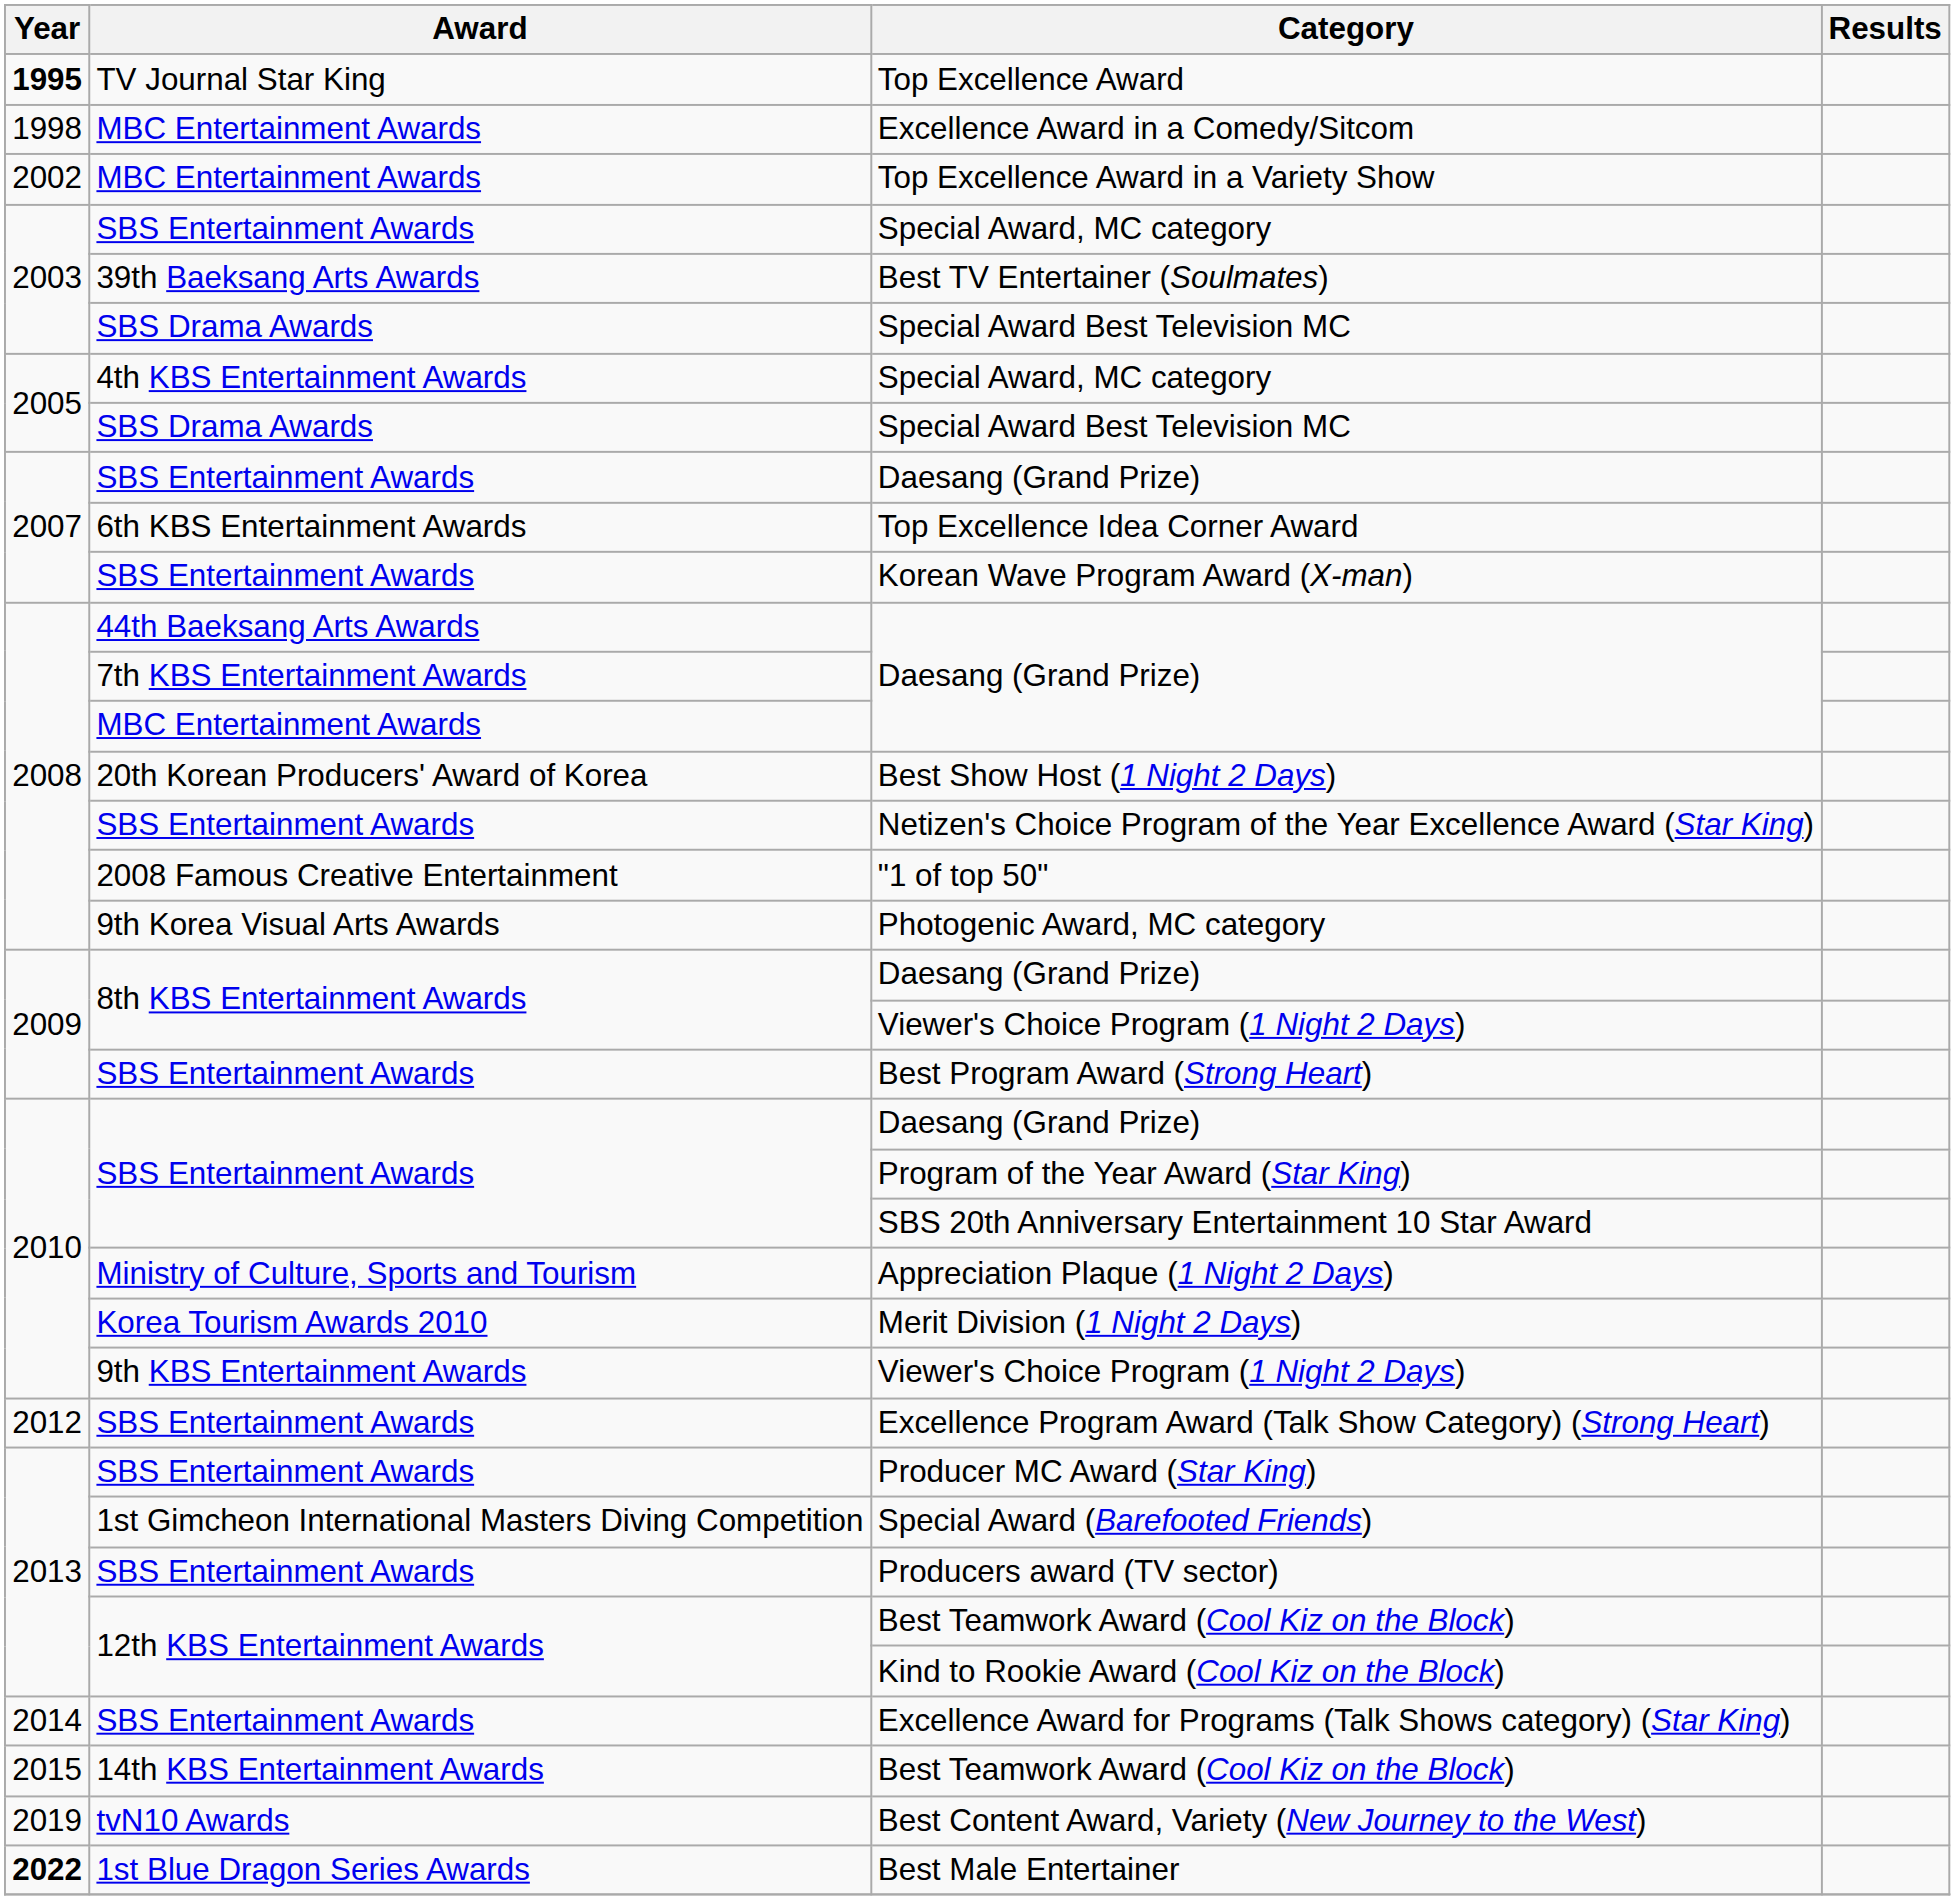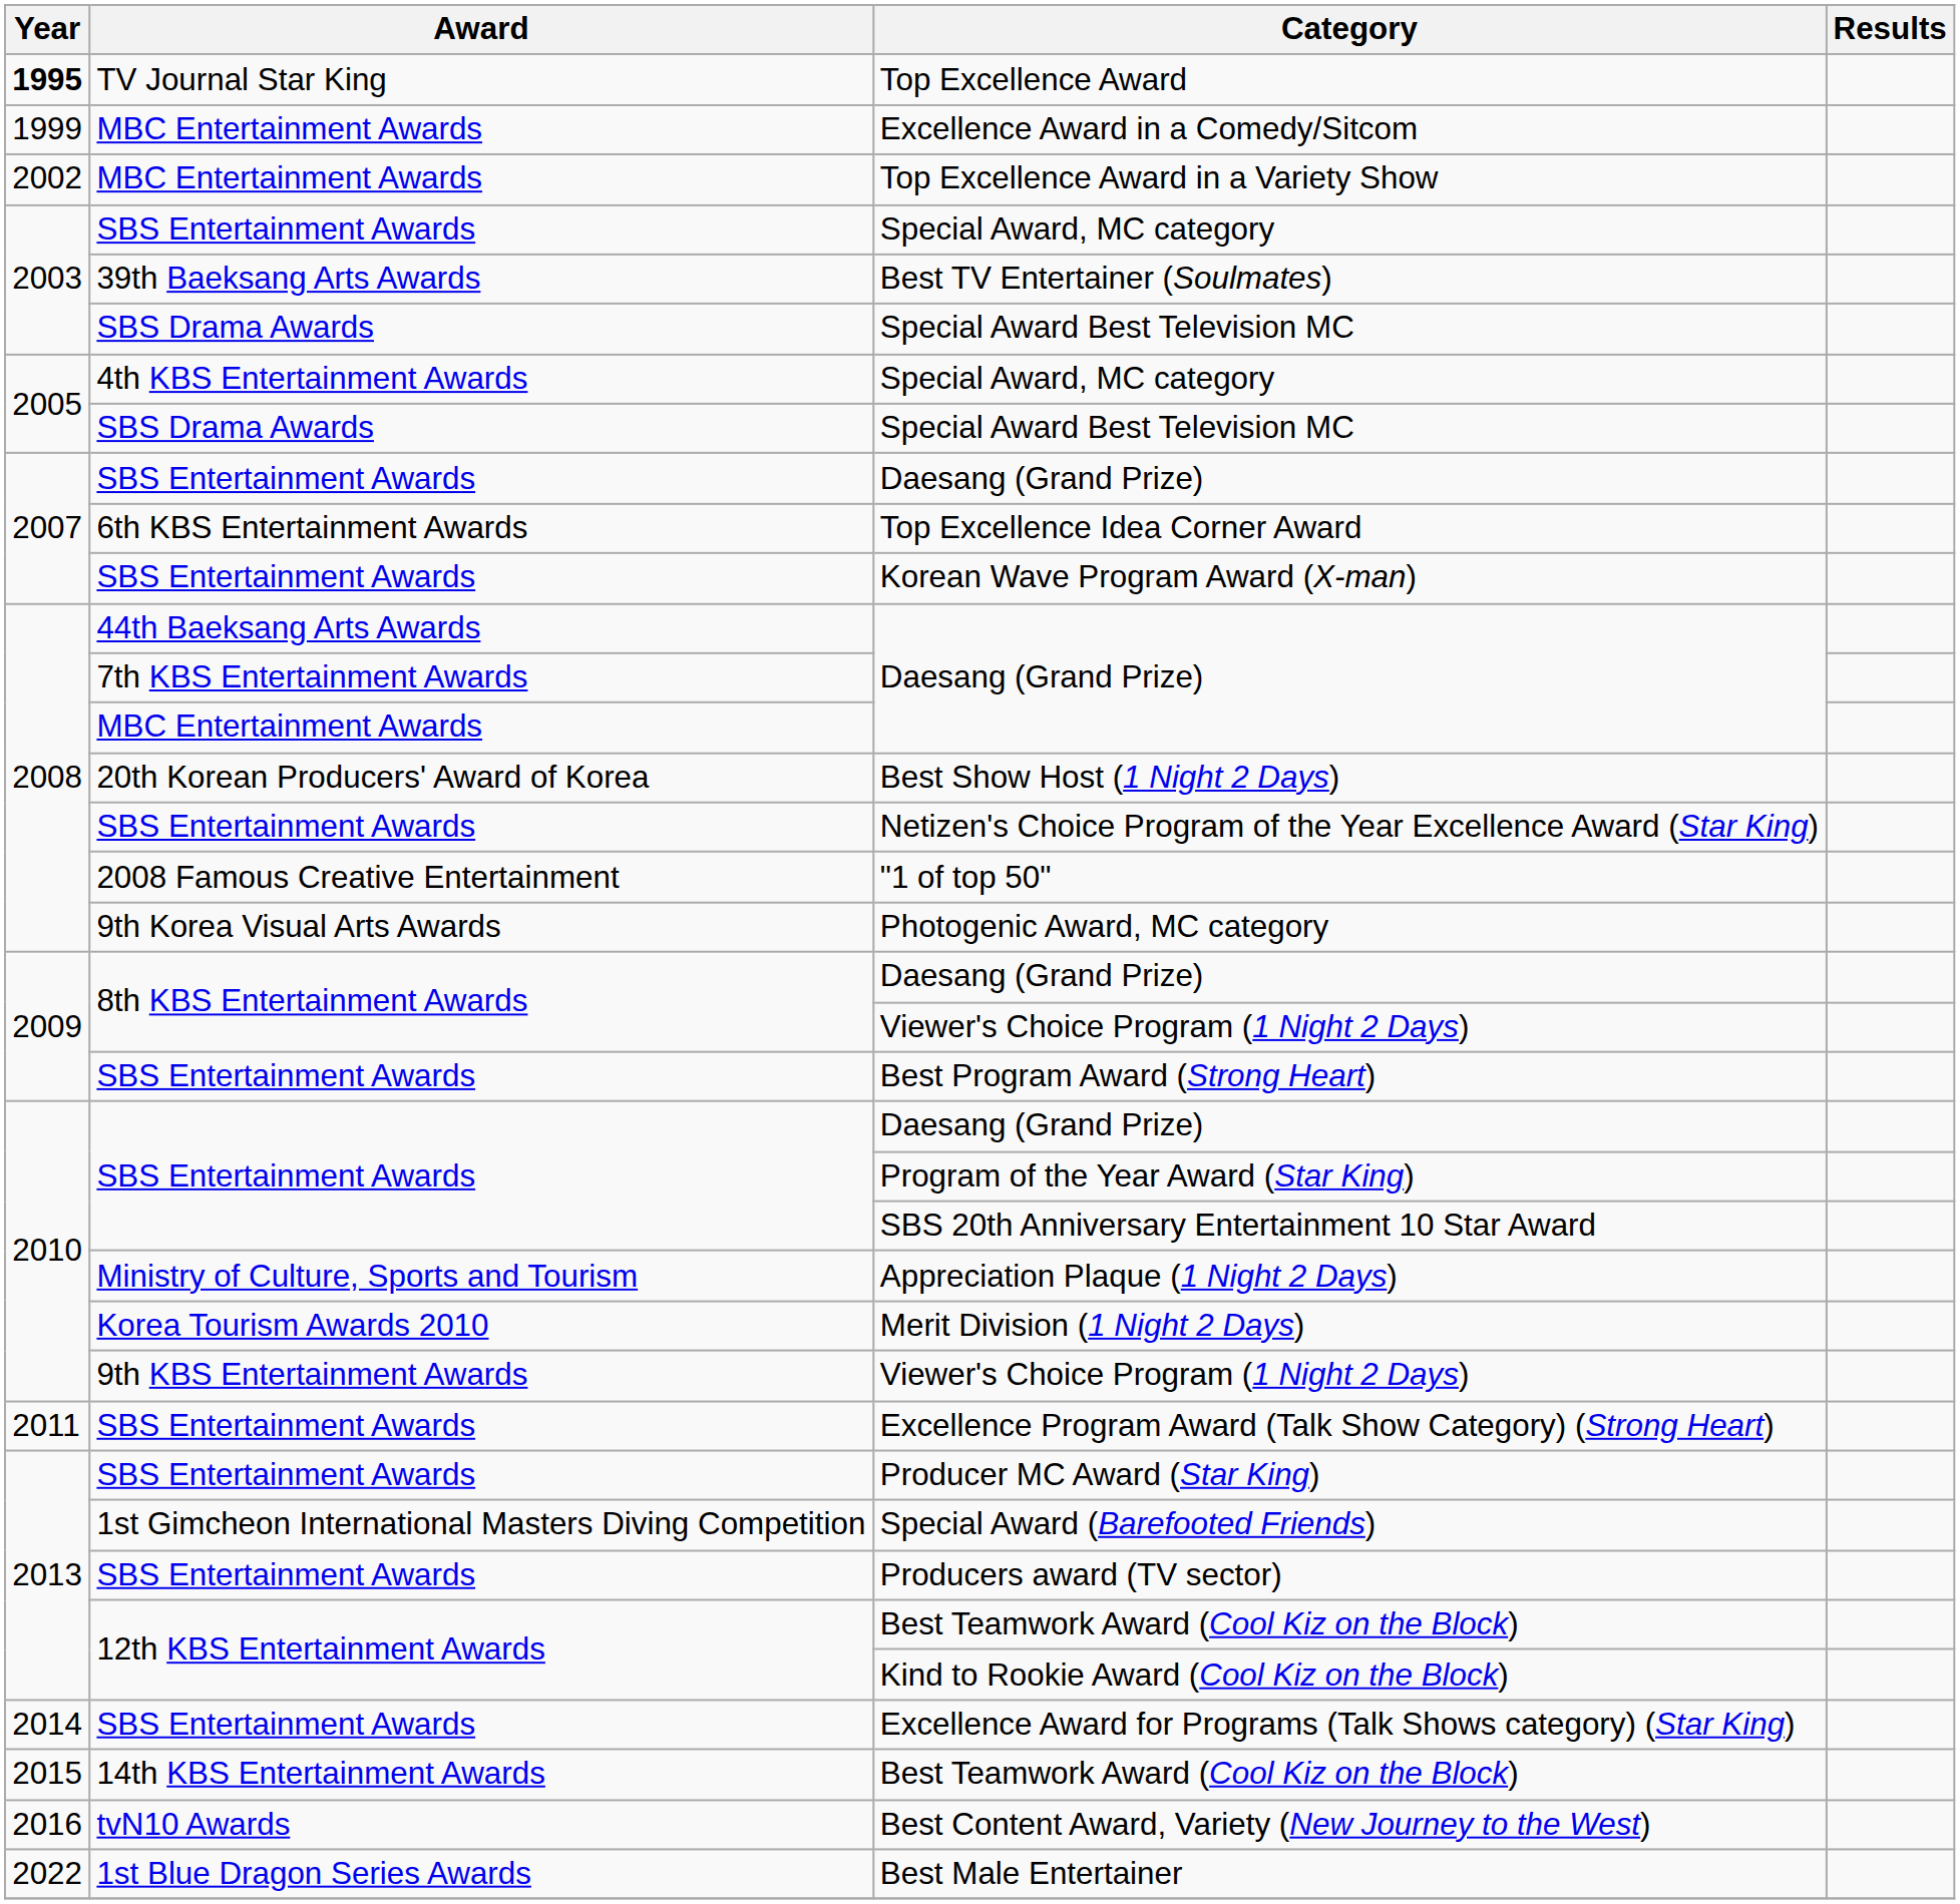 <table class="wikitable">
 <tr>
 <th>Year</th>
 <th>Award</th>
 <th>Category</th>
 <th>Results</th>
 </tr>
 <tr>
 <td><strong>1995</strong></td>
 <td>TV Journal Star King</td>
 <td>Top Excellence Award</td>
 <td></td>
 </tr>
 <tr>
-<td>1998</td>
+<td>1999</td>
 <td><a href='#'>MBC Entertainment Awards</a></td>
 <td>Excellence Award in a Comedy/Sitcom</td>
 <td></td>
 </tr>
 <tr>
 <td>2002</td>
 <td><a href='#'>MBC Entertainment Awards</a></td>
 <td>Top Excellence Award in a Variety Show</td>
 <td></td>
 </tr>
 <tr>
 <td rowspan=3>2003</td>
 <td><a href='#'>SBS Entertainment Awards</a></td>
 <td>Special Award, MC category</td>
 <td></td>
 </tr>
 <tr>
 <td>39th <a href='#'>Baeksang Arts Awards</a></td>
 <td>Best TV Entertainer (<em>Soulmates</em>)</td>
 <td></td>
 </tr>
 <tr>
 <td><a href='#'>SBS Drama Awards</a></td>
 <td>Special Award Best Television MC</td>
 <td></td>
 </tr>
 <tr>
 <td rowspan=2>2005</td>
 <td>4th <a href='#'>KBS Entertainment Awards</a></td>
 <td>Special Award, MC category</td>
 <td></td>
 </tr>
 <tr>
 <td><a href='#'>SBS Drama Awards</a></td>
 <td>Special Award Best Television MC</td>
 <td></td>
 </tr>
 <tr>
 <td rowspan=3>2007</td>
 <td><a href='#'>SBS Entertainment Awards</a></td>
 <td>Daesang (Grand Prize)</td>
 <td></td>
 </tr>
 <tr>
 <td>6th KBS Entertainment Awards</td>
 <td>Top Excellence Idea Corner Award</td>
 <td></td>
 </tr>
 <tr>
 <td><a href='#'>SBS Entertainment Awards</a></td>
 <td>Korean Wave Program Award (<em>X-man</em>)</td>
 <td></td>
 </tr>
 <tr>
 <td rowspan=7>2008</td>
 <td><a href='#'>44th Baeksang Arts Awards</a></td>
 <td rowspan=3>Daesang (Grand Prize)</td>
 <td></td>
 </tr>
 <tr>
 <td>7th <a href='#'>KBS Entertainment Awards</a></td>
 <td></td>
 </tr>
 <tr>
 <td><a href='#'>MBC Entertainment Awards</a></td>
 <td></td>
 </tr>
 <tr>
 <td>20th Korean Producers' Award of Korea</td>
 <td>Best Show Host (<em><a href='#'>1 Night 2 Days</a></em>)</td>
 <td></td>
 </tr>
 <tr>
 <td><a href='#'>SBS Entertainment Awards</a></td>
 <td>Netizen's Choice Program of the Year Excellence Award  (<em><a href='#'>Star King</a></em>)</td>
 <td></td>
 </tr>
 <tr>
 <td>2008 Famous Creative Entertainment</td>
 <td>"1 of top 50"</td>
 <td></td>
 </tr>
 <tr>
 <td>9th Korea Visual Arts Awards</td>
 <td>Photogenic Award, MC category</td>
 <td></td>
 </tr>
 <tr>
 <td rowspan=3>2009</td>
 <td rowspan=2>8th <a href='#'>KBS Entertainment Awards</a></td>
 <td>Daesang (Grand Prize)</td>
 <td></td>
 </tr>
 <tr>
 <td>Viewer's Choice Program (<em><a href='#'>1 Night 2 Days</a></em>)</td>
 <td></td>
 </tr>
 <tr>
 <td><a href='#'>SBS Entertainment Awards</a></td>
 <td>Best Program Award  (<em><a href='#'>Strong Heart</a></em>)</td>
 <td></td>
 </tr>
 <tr>
 <td rowspan=6>2010</td>
 <td rowspan =3><a href='#'>SBS Entertainment Awards</a></td>
 <td>Daesang (Grand Prize)</td>
 <td></td>
 </tr>
 <tr>
 <td>Program of the Year Award (<em><a href='#'>Star King</a></em>)</td>
 <td></td>
 </tr>
 <tr>
 <td>SBS 20th Anniversary Entertainment 10 Star Award</td>
 <td></td>
 </tr>
 <tr>
 <td><a href='#'>Ministry of Culture, Sports and Tourism</a></td>
 <td>Appreciation Plaque (<em><a href='#'>1 Night 2 Days</a></em>)</td>
 <td></td>
 </tr>
 <tr>
 <td><a href='#'>Korea Tourism Awards 2010</a></td>
 <td>Merit Division (<em><a href='#'>1 Night 2 Days</a></em>)</td>
 <td></td>
 </tr>
 <tr>
 <td>9th <a href='#'>KBS Entertainment Awards</a></td>
 <td>Viewer's Choice Program (<em><a href='#'>1 Night 2 Days</a></em>)</td>
 <td></td>
 </tr>
 <tr>
-<td>2012</td>
+<td>2011</td>
 <td><a href='#'>SBS Entertainment Awards</a></td>
 <td>Excellence Program Award (Talk Show Category) (<em><a href='#'>Strong Heart</a></em>)</td>
 <td></td>
 </tr>
 <tr>
 <td rowspan=5>2013</td>
 <td><a href='#'>SBS Entertainment Awards</a></td>
 <td>Producer MC Award (<em><a href='#'>Star King</a></em>)</td>
 <td></td>
 </tr>
 <tr>
 <td>1st Gimcheon International Masters Diving Competition</td>
 <td>Special Award (<em><a href='#'>Barefooted Friends</a></em>)</td>
 <td></td>
 </tr>
 <tr>
 <td><a href='#'>SBS Entertainment Awards</a></td>
 <td>Producers award (TV sector)</td>
 <td></td>
 </tr>
 <tr>
 <td rowspan=2>12th <a href='#'>KBS Entertainment Awards</a></td>
 <td>Best Teamwork Award (<em><a href='#'>Cool Kiz on the Block</a></em>)</td>
 <td></td>
 </tr>
 <tr>
 <td>Kind to Rookie Award (<em><a href='#'>Cool Kiz on the Block</a></em>)</td>
 <td></td>
 </tr>
 <tr>
 <td>2014</td>
 <td><a href='#'>SBS Entertainment Awards</a></td>
 <td>Excellence Award for Programs (Talk Shows category) (<em><a href='#'>Star King</a></em>)</td>
 <td></td>
 </tr>
 <tr>
 <td>2015</td>
 <td>14th  <a href='#'>KBS Entertainment Awards</a></td>
 <td>Best Teamwork Award (<em><a href='#'>Cool Kiz on the Block</a></em>)</td>
 <td></td>
 </tr>
 <tr>
-<td>2019</td>
+<td>2016</td>
 <td><a href='#'>tvN10 Awards</a></td>
 <td>Best Content Award, Variety (<em><a href='#'>New Journey to the West</a></em>)</td>
 <td></td>
 </tr>
 <tr>
-<td><strong>2022</strong></td>
+<td>2022</td>
 <td><a href='#'>1st Blue Dragon Series Awards</a></td>
 <td>Best Male Entertainer</td>
 <td></td>
 </tr>
 <tr>
 </tr>
 </table>
